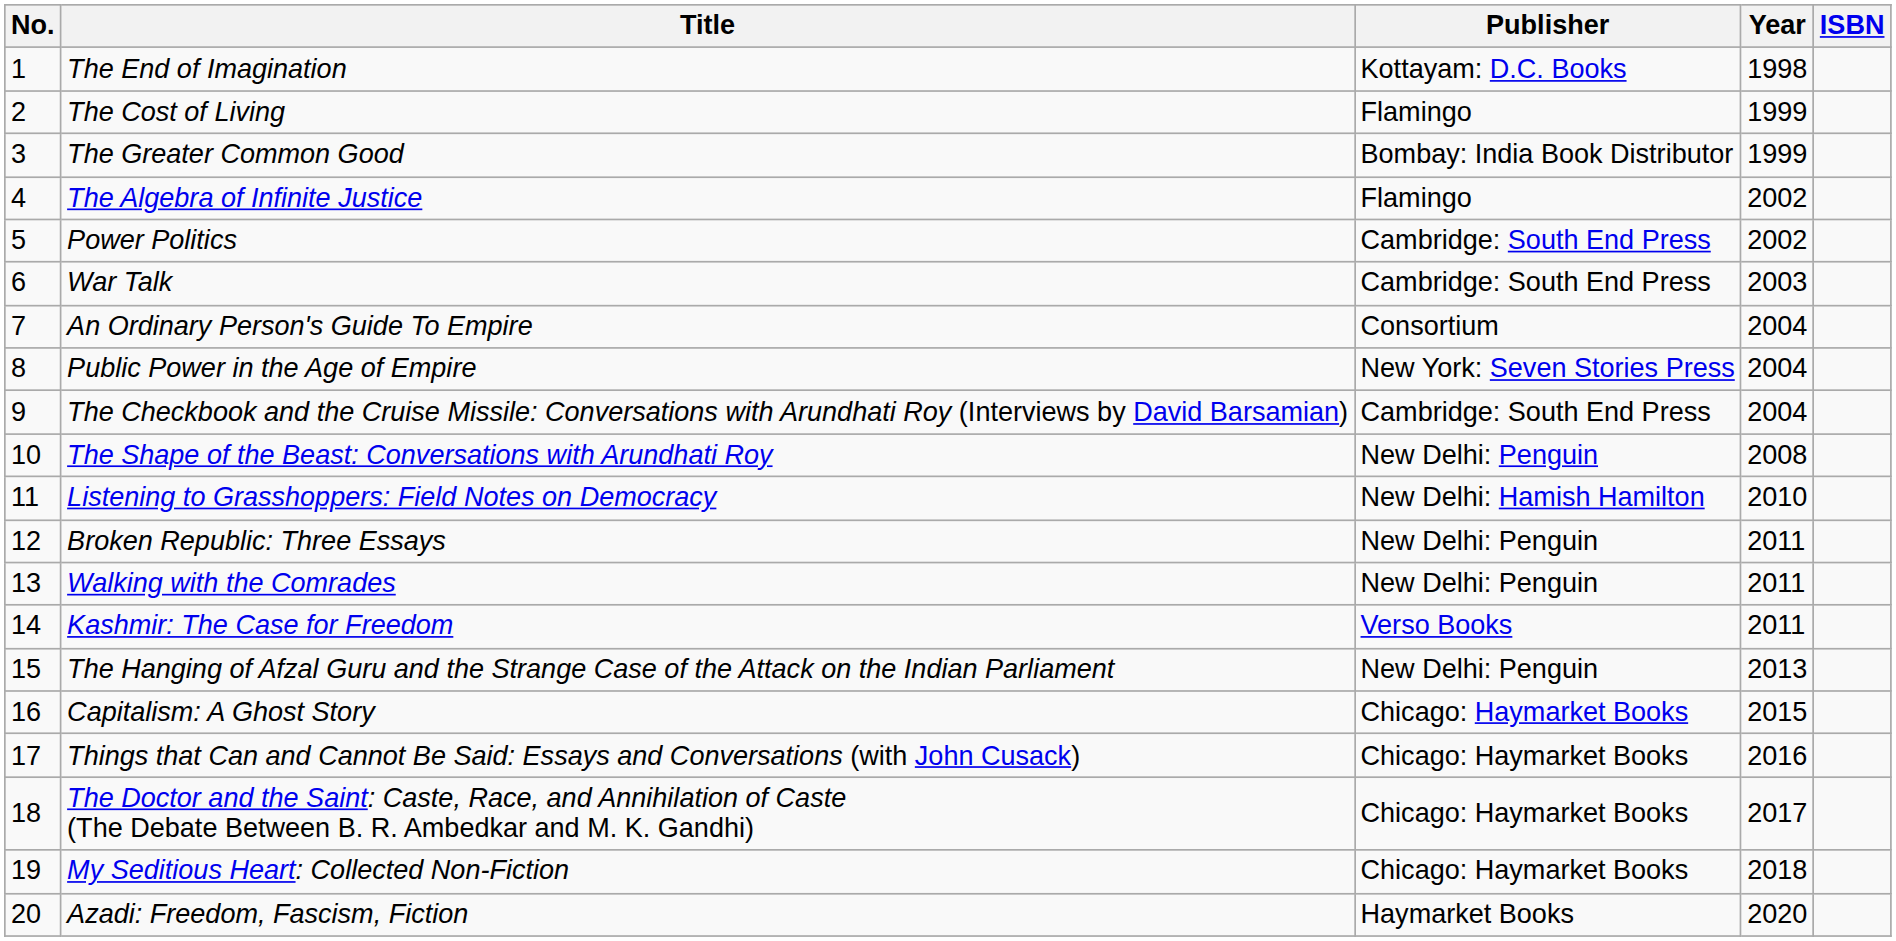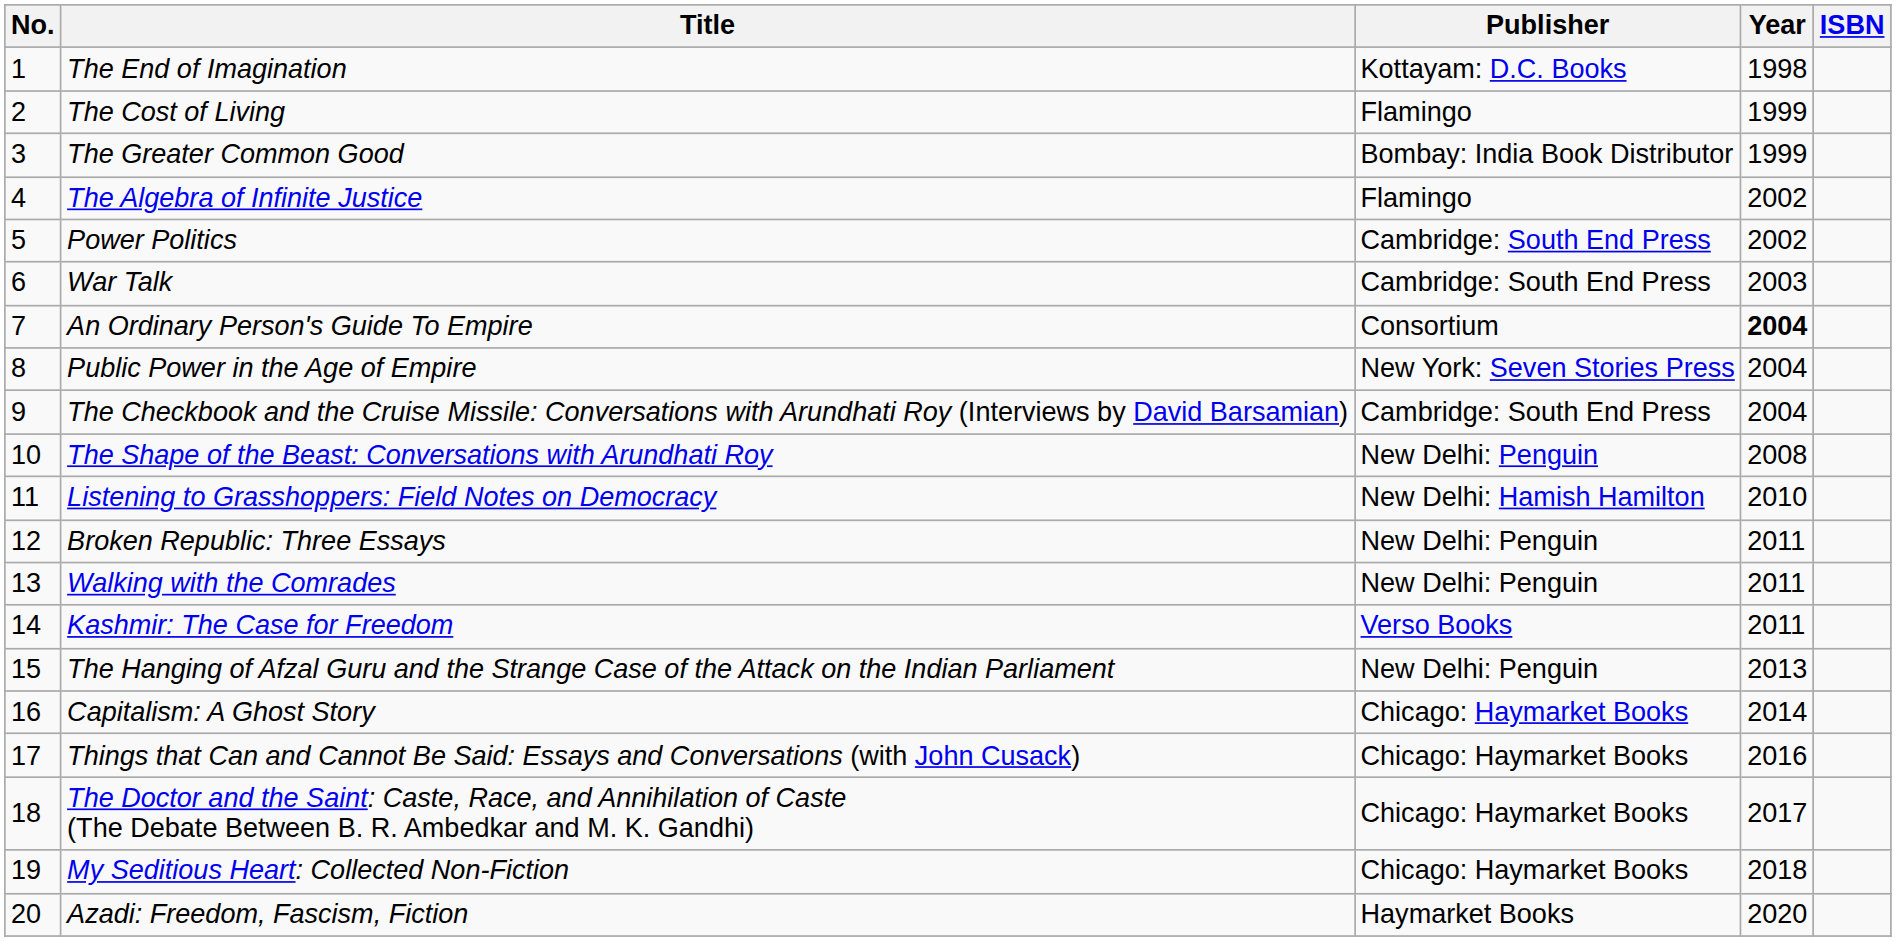 <table class="wikitable">
 <tr>
 <th>No.</th>
 <th>Title</th>
 <th>Publisher</th>
 <th>Year</th>
 <th><a href='#'>ISBN</a></th>
 </tr>
 <tr>
 <td>1</td>
 <td><em>The End of Imagination</em></td>
 <td>Kottayam: <a href='#'>D.C. Books</a></td>
 <td>1998</td>
 <td></td>
 </tr>
 <tr>
 <td>2</td>
 <td><em>The Cost of Living</em></td>
 <td>Flamingo</td>
 <td>1999</td>
 <td></td>
 </tr>
 <tr>
 <td>3</td>
 <td><em>The Greater Common Good</em></td>
 <td>Bombay: India Book Distributor</td>
 <td>1999</td>
 <td></td>
 </tr>
 <tr>
 <td>4</td>
 <td><em><a href='#'>The Algebra of Infinite Justice</a></em></td>
 <td>Flamingo</td>
 <td>2002</td>
 <td></td>
 </tr>
 <tr>
 <td>5</td>
 <td><em>Power Politics</em></td>
 <td>Cambridge: <a href='#'>South End Press</a></td>
 <td>2002</td>
 <td></td>
 </tr>
 <tr>
 <td>6</td>
 <td><em>War Talk</em></td>
 <td>Cambridge: South End Press</td>
 <td>2003</td>
 <td></td>
 </tr>
 <tr>
 <td>7</td>
 <td><em>An Ordinary Person's Guide To Empire</em></td>
 <td>Consortium</td>
-<td>2004</td>
+<td><strong>2004</strong></td>
 <td></td>
 </tr>
 <tr>
 <td>8</td>
 <td><em>Public Power in the Age of Empire</em></td>
 <td>New York: <a href='#'>Seven Stories Press</a></td>
 <td>2004</td>
 <td></td>
 </tr>
 <tr>
 <td>9</td>
 <td><em>The Checkbook and the Cruise Missile: Conversations with Arundhati Roy</em> (Interviews by <a href='#'>David Barsamian</a>)</td>
 <td>Cambridge: South End Press</td>
 <td>2004</td>
 <td></td>
 </tr>
 <tr>
 <td>10</td>
 <td><em><a href='#'>The Shape of the Beast: Conversations with Arundhati Roy</a></em></td>
 <td>New Delhi: <a href='#'>Penguin</a></td>
 <td>2008</td>
 <td></td>
 </tr>
 <tr>
 <td>11</td>
 <td><em><a href='#'>Listening to Grasshoppers: Field Notes on Democracy</a></em></td>
 <td>New Delhi: <a href='#'>Hamish Hamilton</a></td>
 <td>2010</td>
 <td></td>
 </tr>
 <tr>
 <td>12</td>
 <td><em>Broken Republic: Three Essays</em></td>
 <td>New Delhi: Penguin</td>
 <td>2011</td>
 <td></td>
 </tr>
 <tr>
 <td>13</td>
 <td><em><a href='#'>Walking with the Comrades</a></em></td>
 <td>New Delhi: Penguin</td>
 <td>2011</td>
 <td></td>
 </tr>
 <tr>
 <td>14</td>
 <td><em><a href='#'>Kashmir: The Case for Freedom</a></em></td>
 <td><a href='#'>Verso Books</a></td>
 <td>2011</td>
 <td></td>
 </tr>
 <tr>
 <td>15</td>
 <td><em>The Hanging of Afzal Guru and the Strange Case of the Attack on the Indian Parliament</em></td>
 <td>New Delhi: Penguin</td>
 <td>2013</td>
 <td></td>
 </tr>
 <tr>
 <td>16</td>
 <td><em>Capitalism: A Ghost Story</em></td>
 <td>Chicago: <a href='#'>Haymarket Books</a></td>
-<td>2015</td>
+<td>2014</td>
 <td></td>
 </tr>
 <tr>
 <td>17</td>
 <td><em>Things that Can and Cannot Be Said: Essays and Conversations</em> (with <a href='#'>John Cusack</a>)</td>
 <td>Chicago: Haymarket Books</td>
 <td>2016</td>
 <td></td>
 </tr>
 <tr>
 <td>18</td>
 <td><em><a href='#'>The Doctor and the Saint</a>: Caste, Race, and Annihilation of Caste</em><br>(The Debate Between B. R. Ambedkar and M. K. Gandhi)</td>
 <td>Chicago: Haymarket Books</td>
 <td>2017</td>
 <td></td>
 </tr>
 <tr>
 <td>19</td>
 <td><em><a href='#'>My Seditious Heart</a>: Collected Non-Fiction</em></td>
 <td>Chicago: Haymarket Books</td>
 <td>2018</td>
 <td></td>
 </tr>
 <tr>
 <td>20</td>
 <td><em>Azadi: Freedom, Fascism, Fiction</em></td>
 <td>Haymarket Books</td>
 <td>2020</td>
 <td></td>
 </tr>
 </table>
